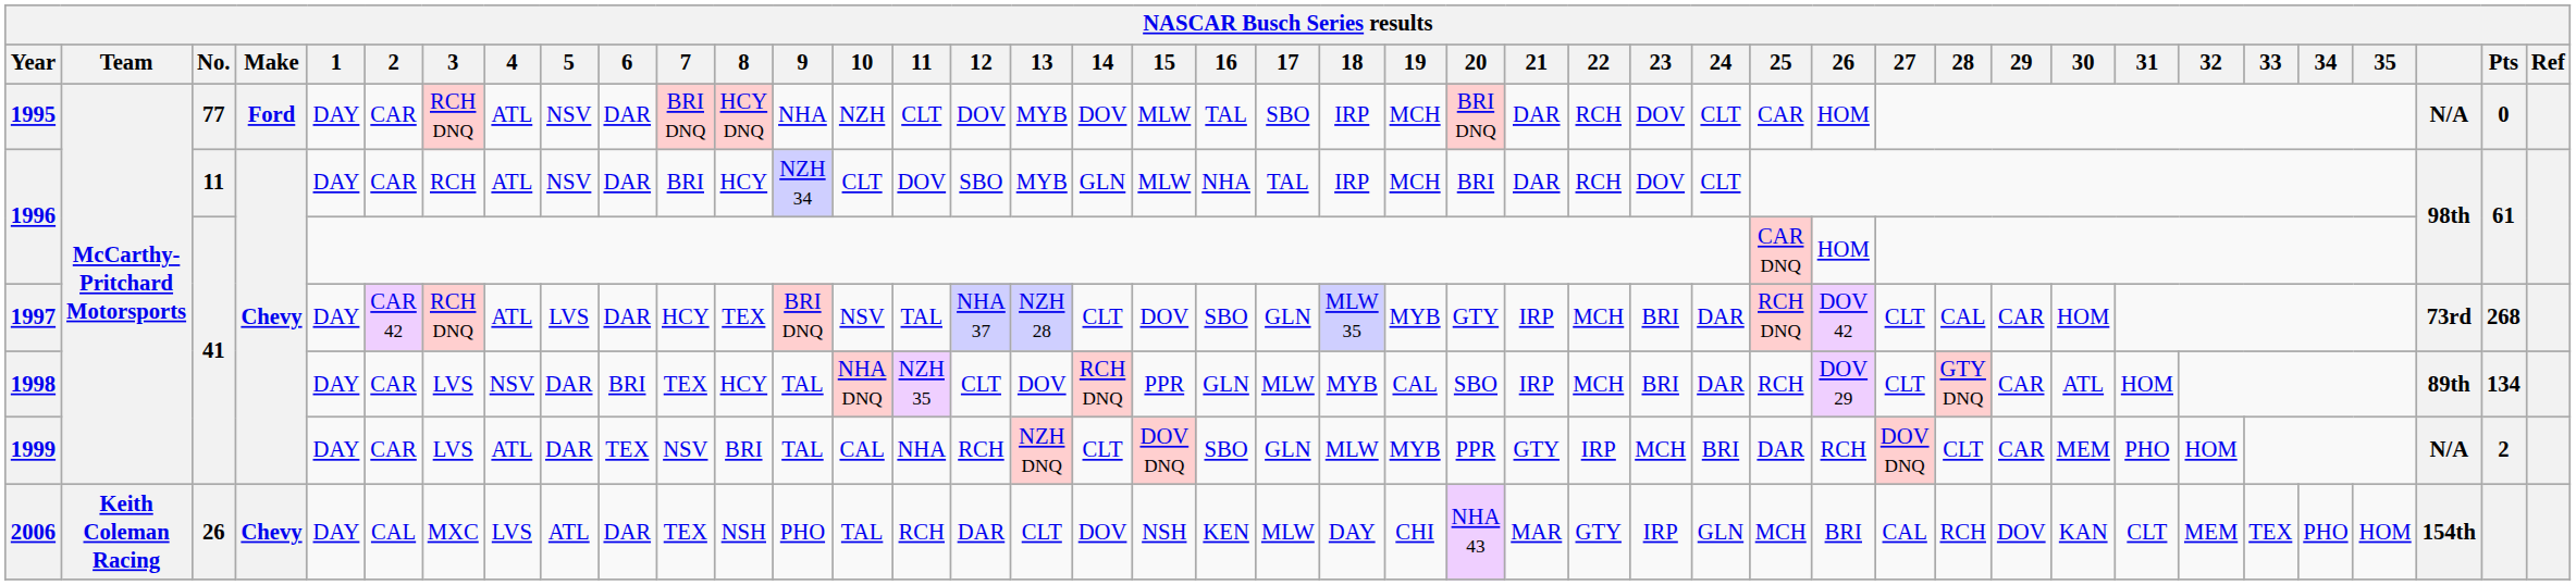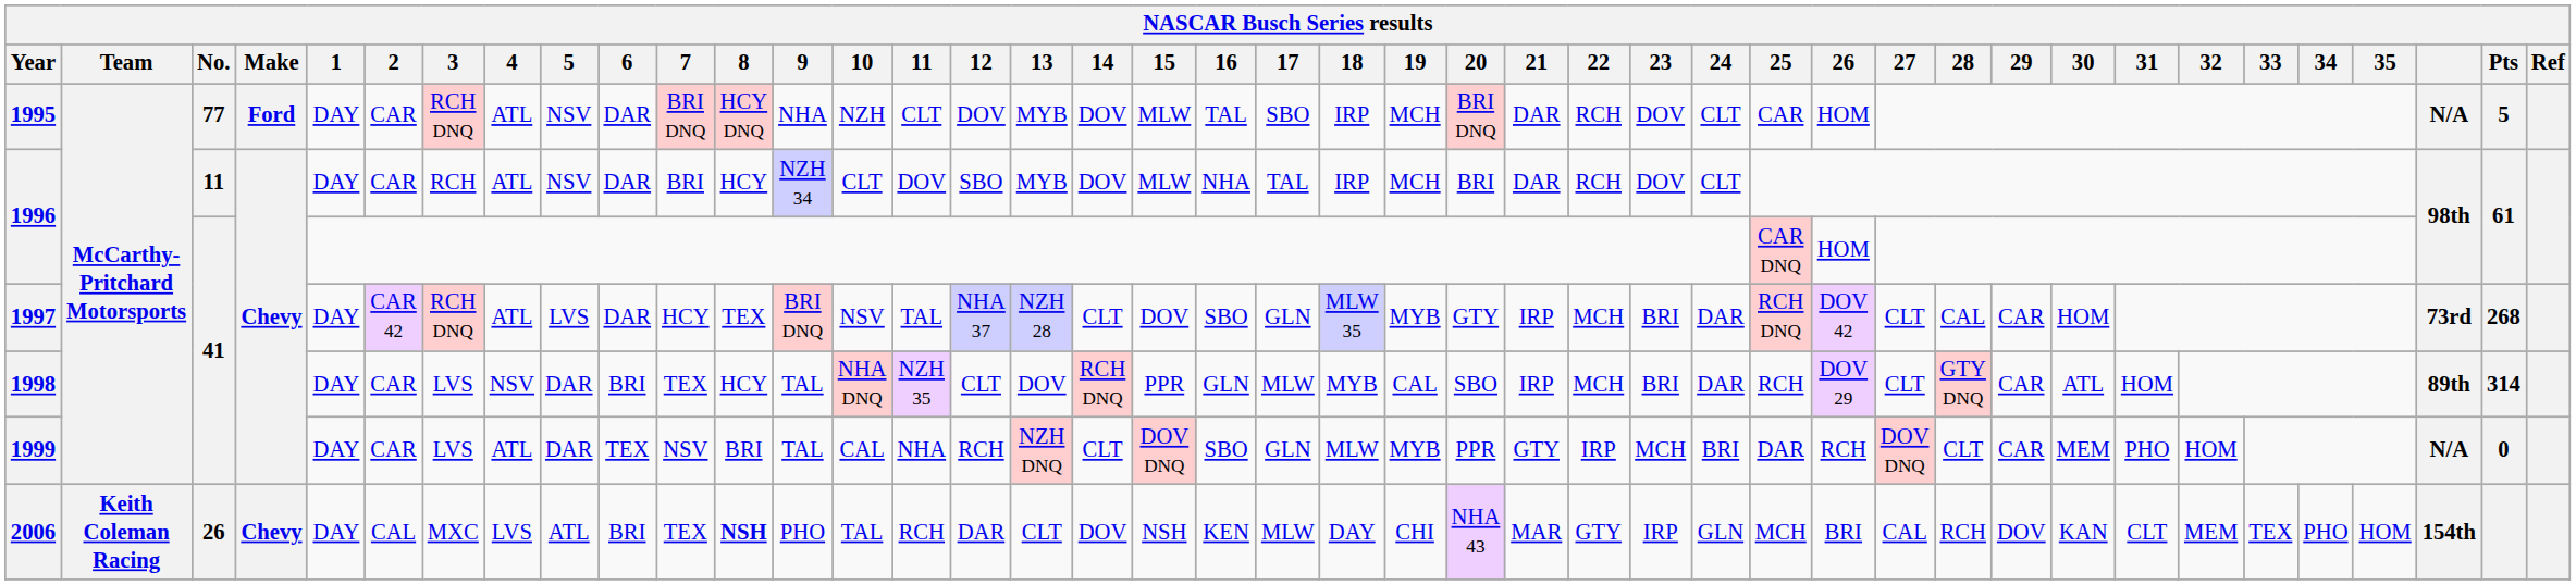 <table class="wikitable" style="text-align:center; font-size:75%">
 <tr>
 <th colspan=42><a href='#'>NASCAR Busch Series</a> results</th>
 </tr>
 <tr>
 <th>Year</th>
 <th>Team</th>
 <th>No.</th>
 <th>Make</th>
 <th>1</th>
 <th>2</th>
 <th>3</th>
 <th>4</th>
 <th>5</th>
 <th>6</th>
 <th>7</th>
 <th>8</th>
 <th>9</th>
 <th>10</th>
 <th>11</th>
 <th>12</th>
 <th>13</th>
 <th>14</th>
 <th>15</th>
 <th>16</th>
 <th>17</th>
 <th>18</th>
 <th>19</th>
 <th>20</th>
 <th>21</th>
 <th>22</th>
 <th>23</th>
 <th>24</th>
 <th>25</th>
 <th>26</th>
 <th>27</th>
 <th>28</th>
 <th>29</th>
 <th>30</th>
 <th>31</th>
 <th>32</th>
 <th>33</th>
 <th>34</th>
 <th>35</th>
 <th></th>
 <th>Pts</th>
 <th>Ref</th>
 </tr>
 <tr>
 <th><a href='#'>1995</a></th>
 <th rowspan=6><a href='#'>McCarthy-Pritchard Motorsports</a></th>
 <th>77</th>
 <th><a href='#'>Ford</a></th>
 <td><a href='#'>DAY</a></td>
 <td><a href='#'>CAR</a></td>
 <td style="background:#FFCFCF;"><a href='#'>RCH</a><br><small>DNQ</small></td>
 <td><a href='#'>ATL</a></td>
 <td><a href='#'>NSV</a></td>
 <td><a href='#'>DAR</a></td>
 <td style="background:#FFCFCF;"><a href='#'>BRI</a><br><small>DNQ</small></td>
 <td style="background:#FFCFCF;"><a href='#'>HCY</a><br><small>DNQ</small></td>
 <td><a href='#'>NHA</a></td>
 <td><a href='#'>NZH</a></td>
 <td><a href='#'>CLT</a></td>
 <td><a href='#'>DOV</a></td>
 <td><a href='#'>MYB</a></td>
 <td><a href='#'>DOV</a></td>
 <td><a href='#'>MLW</a></td>
 <td><a href='#'>TAL</a></td>
 <td><a href='#'>SBO</a></td>
 <td><a href='#'>IRP</a></td>
 <td><a href='#'>MCH</a></td>
 <td style="background:#FFCFCF;"><a href='#'>BRI</a><br><small>DNQ</small></td>
 <td><a href='#'>DAR</a></td>
 <td><a href='#'>RCH</a></td>
 <td><a href='#'>DOV</a></td>
 <td><a href='#'>CLT</a></td>
 <td><a href='#'>CAR</a></td>
 <td><a href='#'>HOM</a></td>
 <td colspan=9></td>
 <th>N/A</th>
-<th>0</th>
+<th>5</th>
 <th></th>
 </tr>
 <tr>
 <th rowspan=2><a href='#'>1996</a></th>
 <th>11</th>
 <th rowspan=5><a href='#'>Chevy</a></th>
 <td><a href='#'>DAY</a></td>
 <td><a href='#'>CAR</a></td>
 <td><a href='#'>RCH</a></td>
 <td><a href='#'>ATL</a></td>
 <td><a href='#'>NSV</a></td>
 <td><a href='#'>DAR</a></td>
 <td><a href='#'>BRI</a></td>
 <td><a href='#'>HCY</a></td>
 <td style="background:#CFCFFF;"><a href='#'>NZH</a><br><small>34</small></td>
 <td><a href='#'>CLT</a></td>
 <td><a href='#'>DOV</a></td>
 <td><a href='#'>SBO</a></td>
 <td><a href='#'>MYB</a></td>
-<td><a href='#'>GLN</a></td>
+<td><a href='#'>DOV</a></td>
 <td><a href='#'>MLW</a></td>
 <td><a href='#'>NHA</a></td>
 <td><a href='#'>TAL</a></td>
 <td><a href='#'>IRP</a></td>
 <td><a href='#'>MCH</a></td>
 <td><a href='#'>BRI</a></td>
 <td><a href='#'>DAR</a></td>
 <td><a href='#'>RCH</a></td>
 <td><a href='#'>DOV</a></td>
 <td><a href='#'>CLT</a></td>
 <td colspan=11></td>
 <th rowspan=2>98th</th>
 <th rowspan=2>61</th>
 <th rowspan=2></th>
 </tr>
 <tr>
 <th rowspan=4>41</th>
 <td colspan=24></td>
 <td style="background:#FFCFCF;"><a href='#'>CAR</a><br><small>DNQ</small></td>
 <td><a href='#'>HOM</a></td>
 <td colspan=9></td>
 </tr>
 <tr>
 <th><a href='#'>1997</a></th>
 <td><a href='#'>DAY</a></td>
 <td style="background:#EFCFFF;"><a href='#'>CAR</a><br><small>42</small></td>
 <td style="background:#FFCFCF;"><a href='#'>RCH</a><br><small>DNQ</small></td>
 <td><a href='#'>ATL</a></td>
 <td><a href='#'>LVS</a></td>
 <td><a href='#'>DAR</a></td>
 <td><a href='#'>HCY</a></td>
 <td><a href='#'>TEX</a></td>
 <td style="background:#FFCFCF;"><a href='#'>BRI</a><br><small>DNQ</small></td>
 <td><a href='#'>NSV</a></td>
 <td><a href='#'>TAL</a></td>
 <td style="background:#CFCFFF;"><a href='#'>NHA</a><br><small>37</small></td>
 <td style="background:#CFCFFF;"><a href='#'>NZH</a><br><small>28</small></td>
 <td><a href='#'>CLT</a></td>
 <td><a href='#'>DOV</a></td>
 <td><a href='#'>SBO</a></td>
 <td><a href='#'>GLN</a></td>
 <td style="background:#CFCFFF;"><a href='#'>MLW</a><br><small>35</small></td>
 <td><a href='#'>MYB</a></td>
 <td><a href='#'>GTY</a></td>
 <td><a href='#'>IRP</a></td>
 <td><a href='#'>MCH</a></td>
 <td><a href='#'>BRI</a></td>
 <td><a href='#'>DAR</a></td>
 <td style="background:#FFCFCF;"><a href='#'>RCH</a><br><small>DNQ</small></td>
 <td style="background:#EFCFFF;"><a href='#'>DOV</a><br><small>42</small></td>
 <td><a href='#'>CLT</a></td>
 <td><a href='#'>CAL</a></td>
 <td><a href='#'>CAR</a></td>
 <td><a href='#'>HOM</a></td>
 <td colspan=5></td>
 <th>73rd</th>
 <th>268</th>
 <th></th>
 </tr>
 <tr>
 <th><a href='#'>1998</a></th>
 <td><a href='#'>DAY</a></td>
 <td><a href='#'>CAR</a></td>
 <td><a href='#'>LVS</a></td>
 <td><a href='#'>NSV</a></td>
 <td><a href='#'>DAR</a></td>
 <td><a href='#'>BRI</a></td>
 <td><a href='#'>TEX</a></td>
 <td><a href='#'>HCY</a></td>
 <td><a href='#'>TAL</a></td>
 <td style="background:#FFCFCF;"><a href='#'>NHA</a><br><small>DNQ</small></td>
 <td style="background:#EFCFFF;"><a href='#'>NZH</a><br><small>35</small></td>
 <td><a href='#'>CLT</a></td>
 <td><a href='#'>DOV</a></td>
 <td style="background:#FFCFCF;"><a href='#'>RCH</a><br><small>DNQ</small></td>
 <td><a href='#'>PPR</a></td>
 <td><a href='#'>GLN</a></td>
 <td><a href='#'>MLW</a></td>
 <td><a href='#'>MYB</a></td>
 <td><a href='#'>CAL</a></td>
 <td><a href='#'>SBO</a></td>
 <td><a href='#'>IRP</a></td>
 <td><a href='#'>MCH</a></td>
 <td><a href='#'>BRI</a></td>
 <td><a href='#'>DAR</a></td>
 <td><a href='#'>RCH</a></td>
 <td style="background:#EFCFFF;"><a href='#'>DOV</a><br><small>29</small></td>
 <td><a href='#'>CLT</a></td>
 <td style="background:#FFCFCF;"><a href='#'>GTY</a><br><small>DNQ</small></td>
 <td><a href='#'>CAR</a></td>
 <td><a href='#'>ATL</a></td>
 <td><a href='#'>HOM</a></td>
 <td colspan=4></td>
 <th>89th</th>
-<th>134</th>
+<th>314</th>
 <th></th>
 </tr>
 <tr>
 <th><a href='#'>1999</a></th>
 <td><a href='#'>DAY</a></td>
 <td><a href='#'>CAR</a></td>
 <td><a href='#'>LVS</a></td>
 <td><a href='#'>ATL</a></td>
 <td><a href='#'>DAR</a></td>
 <td><a href='#'>TEX</a></td>
 <td><a href='#'>NSV</a></td>
 <td><a href='#'>BRI</a></td>
 <td><a href='#'>TAL</a></td>
 <td><a href='#'>CAL</a></td>
 <td><a href='#'>NHA</a></td>
 <td><a href='#'>RCH</a></td>
 <td style="background:#FFCFCF;"><a href='#'>NZH</a><br><small>DNQ</small></td>
 <td><a href='#'>CLT</a></td>
 <td style="background:#FFCFCF;"><a href='#'>DOV</a><br><small>DNQ</small></td>
 <td><a href='#'>SBO</a></td>
 <td><a href='#'>GLN</a></td>
 <td><a href='#'>MLW</a></td>
 <td><a href='#'>MYB</a></td>
 <td><a href='#'>PPR</a></td>
 <td><a href='#'>GTY</a></td>
 <td><a href='#'>IRP</a></td>
 <td><a href='#'>MCH</a></td>
 <td><a href='#'>BRI</a></td>
 <td><a href='#'>DAR</a></td>
 <td><a href='#'>RCH</a></td>
 <td style="background:#FFCFCF;"><a href='#'>DOV</a><br><small>DNQ</small></td>
 <td><a href='#'>CLT</a></td>
 <td><a href='#'>CAR</a></td>
 <td><a href='#'>MEM</a></td>
 <td><a href='#'>PHO</a></td>
 <td><a href='#'>HOM</a></td>
 <td colspan=3></td>
 <th>N/A</th>
-<th>2</th>
+<th>0</th>
 <th></th>
 </tr>
 <tr>
 <th><a href='#'>2006</a></th>
 <th><a href='#'>Keith Coleman Racing</a></th>
 <th>26</th>
 <th><a href='#'>Chevy</a></th>
 <td><a href='#'>DAY</a></td>
 <td><a href='#'>CAL</a></td>
 <td><a href='#'>MXC</a></td>
 <td><a href='#'>LVS</a></td>
 <td><a href='#'>ATL</a></td>
-<td><a href='#'>DAR</a></td>
+<td><a href='#'>BRI</a></td>
 <td><a href='#'>TEX</a></td>
-<td><a href='#'>NSH</a></td>
+<td><strong><a href='#'>NSH</a></strong></td>
 <td><a href='#'>PHO</a></td>
 <td><a href='#'>TAL</a></td>
 <td><a href='#'>RCH</a></td>
 <td><a href='#'>DAR</a></td>
 <td><a href='#'>CLT</a></td>
 <td><a href='#'>DOV</a></td>
 <td><a href='#'>NSH</a></td>
 <td><a href='#'>KEN</a></td>
 <td><a href='#'>MLW</a></td>
 <td><a href='#'>DAY</a></td>
 <td><a href='#'>CHI</a></td>
 <td style="background:#EFCFFF;"><a href='#'>NHA</a><br><small>43</small></td>
 <td><a href='#'>MAR</a></td>
 <td><a href='#'>GTY</a></td>
 <td><a href='#'>IRP</a></td>
 <td><a href='#'>GLN</a></td>
 <td><a href='#'>MCH</a></td>
 <td><a href='#'>BRI</a></td>
 <td><a href='#'>CAL</a></td>
 <td><a href='#'>RCH</a></td>
 <td><a href='#'>DOV</a></td>
 <td><a href='#'>KAN</a></td>
 <td><a href='#'>CLT</a></td>
 <td><a href='#'>MEM</a></td>
 <td><a href='#'>TEX</a></td>
 <td><a href='#'>PHO</a></td>
 <td><a href='#'>HOM</a></td>
 <th>154th</th>
 <th></th>
 <th></th>
 </tr>
 </table>
